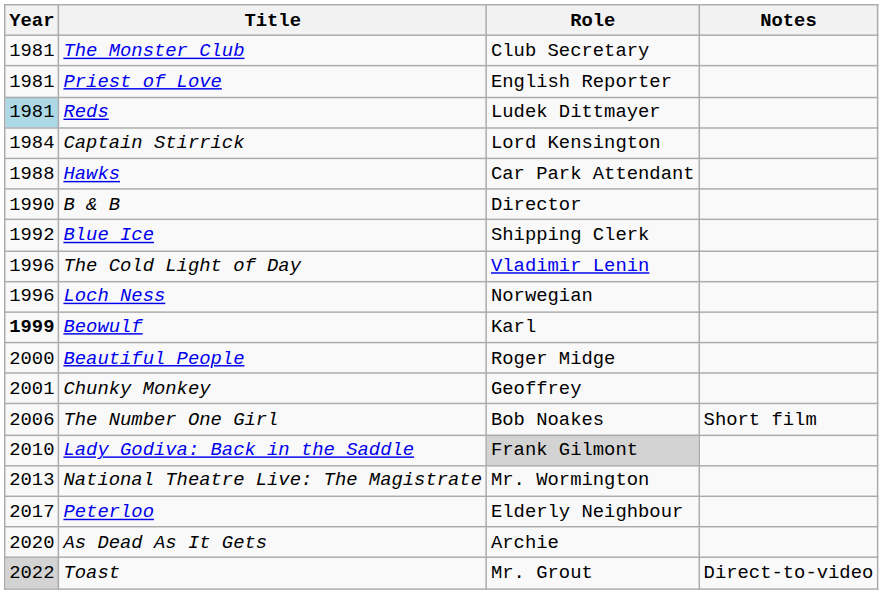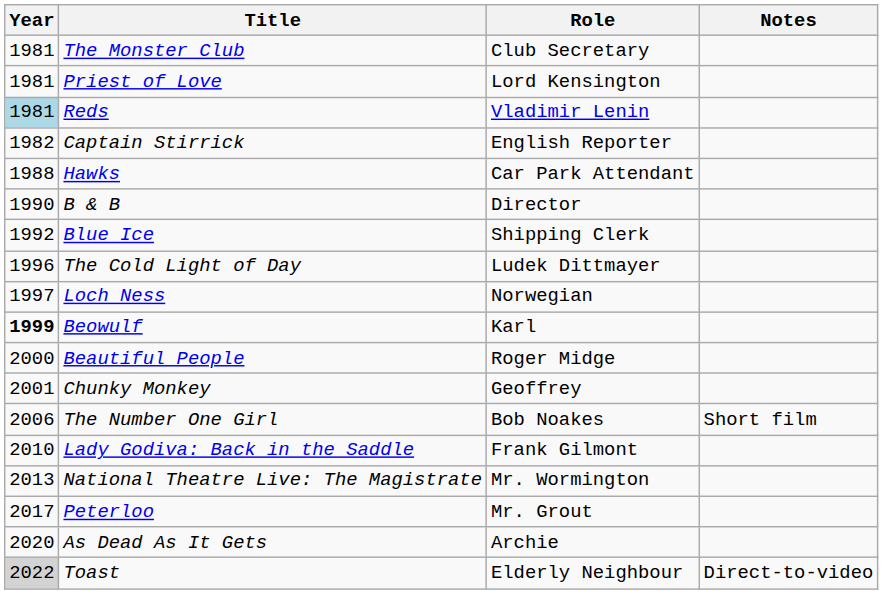 <table class="wikitable sortable">
 <tr>
 <th>Year</th>
 <th>Title</th>
 <th>Role</th>
 <th>Notes</th>
 </tr>
 <tr>
 <td>1981</td>
 <td><em><a href='#'>The Monster Club</a></em></td>
 <td>Club Secretary</td>
 <td></td>
 </tr>
 <tr>
 <td>1981</td>
 <td><em><a href='#'>Priest of Love</a></em></td>
-<td>English Reporter</td>
+<td>Lord Kensington</td>
 <td></td>
 </tr>
 <tr>
 <td style="background: lightblue;">1981</td>
 <td><a href='#'><em>Reds</em></a></td>
-<td>Ludek Dittmayer</td>
+<td><a href='#'>Vladimir Lenin</a></td>
 <td></td>
 </tr>
 <tr>
-<td>1984</td>
+<td>1982</td>
 <td><em>Captain Stirrick</em></td>
-<td>Lord Kensington</td>
+<td>English Reporter</td>
 <td></td>
 </tr>
 <tr>
 <td>1988</td>
 <td><a href='#'><em>Hawks</em></a></td>
 <td>Car Park Attendant</td>
 <td></td>
 </tr>
 <tr>
 <td>1990</td>
 <td><em>B & B</em></td>
 <td>Director</td>
 <td></td>
 </tr>
 <tr>
 <td>1992</td>
 <td><a href='#'><em>Blue Ice</em></a></td>
 <td>Shipping Clerk</td>
 <td></td>
 </tr>
 <tr>
 <td>1996</td>
 <td><em>The Cold Light of Day</em></td>
-<td><a href='#'>Vladimir Lenin</a></td>
+<td>Ludek Dittmayer</td>
 <td></td>
 </tr>
 <tr>
-<td>1996</td>
+<td>1997</td>
 <td><a href='#'><em>Loch Ness</em></a></td>
 <td>Norwegian</td>
 <td></td>
 </tr>
 <tr>
 <td><strong>1999</strong></td>
 <td><a href='#'><em>Beowulf</em></a></td>
 <td>Karl</td>
 <td></td>
 </tr>
 <tr>
 <td>2000</td>
 <td><a href='#'><em>Beautiful People</em></a></td>
 <td>Roger Midge</td>
 <td></td>
 </tr>
 <tr>
 <td>2001</td>
 <td><em>Chunky Monkey</em></td>
 <td>Geoffrey</td>
 <td></td>
 </tr>
 <tr>
 <td>2006</td>
 <td><em>The Number One Girl</em></td>
 <td>Bob Noakes</td>
 <td>Short film</td>
 </tr>
 <tr>
 <td>2010</td>
 <td><em><a href='#'>Lady Godiva: Back in the Saddle</a></em></td>
-<td style="background: lightgrey;">Frank Gilmont</td>
+<td>Frank Gilmont</td>
 <td></td>
 </tr>
 <tr>
 <td>2013</td>
 <td><em>National Theatre Live: The Magistrate</em></td>
 <td>Mr. Wormington</td>
 <td></td>
 </tr>
 <tr>
 <td>2017</td>
 <td><a href='#'><em>Peterloo</em></a></td>
-<td>Elderly Neighbour</td>
+<td>Mr. Grout</td>
 <td></td>
 </tr>
 <tr>
 <td>2020</td>
 <td><em>As Dead As It Gets</em></td>
 <td>Archie</td>
 <td></td>
 </tr>
 <tr>
 <td style="background: lightgrey;">2022</td>
 <td><em>Toast</em></td>
-<td>Mr. Grout</td>
+<td>Elderly Neighbour</td>
 <td>Direct-to-video</td>
 </tr>
 </table>
